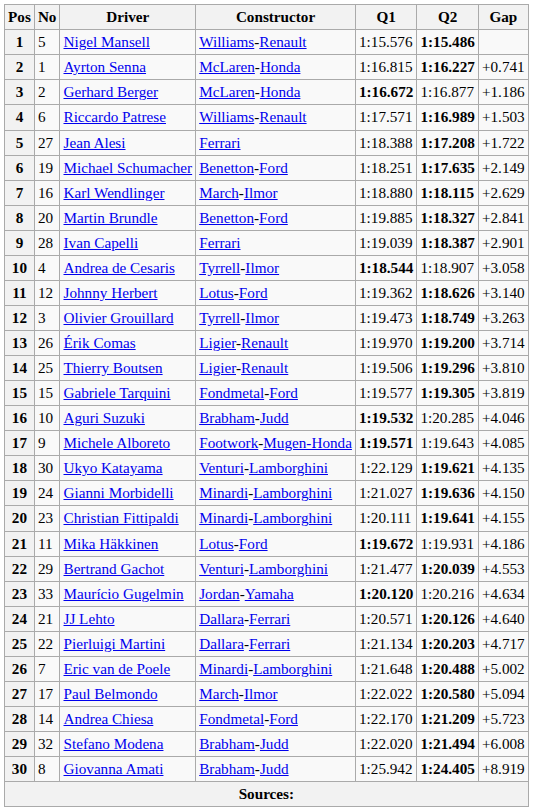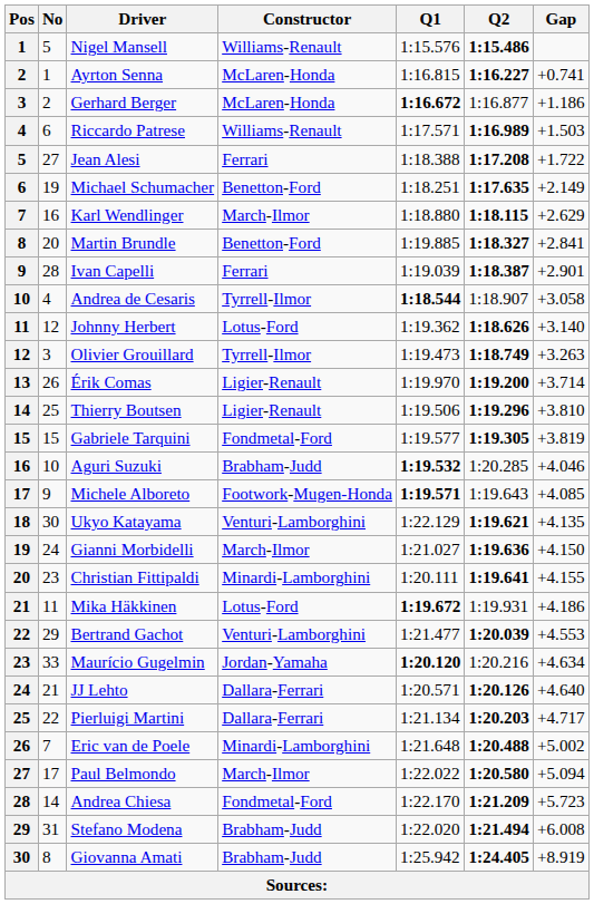 <table class="wikitable sortable" style="font-size: 95%;">
 <tr>
 <th>Pos</th>
 <th>No</th>
 <th>Driver</th>
 <th>Constructor</th>
 <th>Q1</th>
 <th>Q2</th>
 <th>Gap</th>
 </tr>
 <tr>
 <th>1</th>
 <td>5</td>
 <td data-sort-value="man"> <a href='#'>Nigel Mansell</a></td>
 <td><a href='#'>Williams</a>-<a href='#'>Renault</a></td>
 <td>1:15.576</td>
 <td><strong>1:15.486</strong></td>
 <td></td>
 </tr>
 <tr>
 <th>2</th>
 <td>1</td>
 <td data-sort-value="sen"> <a href='#'>Ayrton Senna</a></td>
 <td><a href='#'>McLaren</a>-<a href='#'>Honda</a></td>
 <td>1:16.815</td>
 <td><strong>1:16.227</strong></td>
 <td>+0.741</td>
 </tr>
 <tr>
 <th>3</th>
 <td>2</td>
 <td data-sort-value="ber"> <a href='#'>Gerhard Berger</a></td>
 <td><a href='#'>McLaren</a>-<a href='#'>Honda</a></td>
 <td><strong>1:16.672</strong></td>
 <td>1:16.877</td>
 <td>+1.186</td>
 </tr>
 <tr>
 <th>4</th>
 <td>6</td>
 <td data-sort-value="pat"> <a href='#'>Riccardo Patrese</a></td>
 <td><a href='#'>Williams</a>-<a href='#'>Renault</a></td>
 <td>1:17.571</td>
 <td><strong>1:16.989</strong></td>
 <td>+1.503</td>
 </tr>
 <tr>
 <th>5</th>
 <td>27</td>
 <td data-sort-value="ale"> <a href='#'>Jean Alesi</a></td>
 <td><a href='#'>Ferrari</a></td>
 <td>1:18.388</td>
 <td><strong>1:17.208</strong></td>
 <td>+1.722</td>
 </tr>
 <tr>
 <th>6</th>
 <td>19</td>
 <td data-sort-value="sch"> <a href='#'>Michael Schumacher</a></td>
 <td><a href='#'>Benetton</a>-<a href='#'>Ford</a></td>
 <td>1:18.251</td>
 <td><strong>1:17.635</strong></td>
 <td>+2.149</td>
 </tr>
 <tr>
 <th>7</th>
 <td>16</td>
 <td data-sort-value="wen"> <a href='#'>Karl Wendlinger</a></td>
 <td><a href='#'>March</a>-<a href='#'>Ilmor</a></td>
 <td>1:18.880</td>
 <td><strong>1:18.115</strong></td>
 <td>+2.629</td>
 </tr>
 <tr>
 <th>8</th>
 <td>20</td>
 <td data-sort-value="bru"> <a href='#'>Martin Brundle</a></td>
 <td><a href='#'>Benetton</a>-<a href='#'>Ford</a></td>
 <td>1:19.885</td>
 <td><strong>1:18.327</strong></td>
 <td>+2.841</td>
 </tr>
 <tr>
 <th>9</th>
 <td>28</td>
 <td data-sort-value="cap"> <a href='#'>Ivan Capelli</a></td>
 <td><a href='#'>Ferrari</a></td>
 <td>1:19.039</td>
 <td><strong>1:18.387</strong></td>
 <td>+2.901</td>
 </tr>
 <tr>
 <th>10</th>
 <td>4</td>
 <td data-sort-value="ces"> <a href='#'>Andrea de Cesaris</a></td>
 <td><a href='#'>Tyrrell</a>-<a href='#'>Ilmor</a></td>
 <td><strong>1:18.544</strong></td>
 <td>1:18.907</td>
 <td>+3.058</td>
 </tr>
 <tr>
 <th>11</th>
 <td>12</td>
 <td data-sort-value="her"> <a href='#'>Johnny Herbert</a></td>
 <td><a href='#'>Lotus</a>-<a href='#'>Ford</a></td>
 <td>1:19.362</td>
 <td><strong>1:18.626</strong></td>
 <td>+3.140</td>
 </tr>
 <tr>
 <th>12</th>
 <td>3</td>
 <td data-sort-value="gro"> <a href='#'>Olivier Grouillard</a></td>
 <td><a href='#'>Tyrrell</a>-<a href='#'>Ilmor</a></td>
 <td>1:19.473</td>
 <td><strong>1:18.749</strong></td>
 <td>+3.263</td>
 </tr>
 <tr>
 <th>13</th>
 <td>26</td>
 <td data-sort-value="com"> <a href='#'>Érik Comas</a></td>
 <td><a href='#'>Ligier</a>-<a href='#'>Renault</a></td>
 <td>1:19.970</td>
 <td><strong>1:19.200</strong></td>
 <td>+3.714</td>
 </tr>
 <tr>
 <th>14</th>
 <td>25</td>
 <td data-sort-value="bou"> <a href='#'>Thierry Boutsen</a></td>
 <td><a href='#'>Ligier</a>-<a href='#'>Renault</a></td>
 <td>1:19.506</td>
 <td><strong>1:19.296</strong></td>
 <td>+3.810</td>
 </tr>
 <tr>
 <th>15</th>
 <td>15</td>
 <td data-sort-value="tar"> <a href='#'>Gabriele Tarquini</a></td>
 <td><a href='#'>Fondmetal</a>-<a href='#'>Ford</a></td>
 <td>1:19.577</td>
 <td><strong>1:19.305</strong></td>
 <td>+3.819</td>
 </tr>
 <tr>
 <th>16</th>
 <td>10</td>
 <td data-sort-value="suz"> <a href='#'>Aguri Suzuki</a></td>
 <td><a href='#'>Brabham</a>-<a href='#'>Judd</a></td>
 <td><strong>1:19.532</strong></td>
 <td>1:20.285</td>
 <td>+4.046</td>
 </tr>
 <tr>
 <th>17</th>
 <td>9</td>
 <td data-sort-value="alb"> <a href='#'>Michele Alboreto</a></td>
 <td><a href='#'>Footwork</a>-<a href='#'>Mugen-Honda</a></td>
 <td><strong>1:19.571</strong></td>
 <td>1:19.643</td>
 <td>+4.085</td>
 </tr>
 <tr>
 <th>18</th>
 <td>30</td>
 <td data-sort-value="kat"> <a href='#'>Ukyo Katayama</a></td>
 <td><a href='#'>Venturi</a>-<a href='#'>Lamborghini</a></td>
 <td>1:22.129</td>
 <td><strong>1:19.621</strong></td>
 <td>+4.135</td>
 </tr>
 <tr>
 <th>19</th>
 <td>24</td>
 <td data-sort-value="mor"> <a href='#'>Gianni Morbidelli</a></td>
-<td><a href='#'>Minardi</a>-<a href='#'>Lamborghini</a></td>
+<td><a href='#'>March</a>-<a href='#'>Ilmor</a></td>
 <td>1:21.027</td>
 <td><strong>1:19.636</strong></td>
 <td>+4.150</td>
 </tr>
 <tr>
 <th>20</th>
 <td>23</td>
 <td data-sort-value="fit"> <a href='#'>Christian Fittipaldi</a></td>
 <td><a href='#'>Minardi</a>-<a href='#'>Lamborghini</a></td>
 <td>1:20.111</td>
 <td><strong>1:19.641</strong></td>
 <td>+4.155</td>
 </tr>
 <tr>
 <th>21</th>
 <td>11</td>
 <td data-sort-value="hak"> <a href='#'>Mika Häkkinen</a></td>
 <td><a href='#'>Lotus</a>-<a href='#'>Ford</a></td>
 <td><strong>1:19.672</strong></td>
 <td>1:19.931</td>
 <td>+4.186</td>
 </tr>
 <tr>
 <th>22</th>
 <td>29</td>
 <td data-sort-value="gac"> <a href='#'>Bertrand Gachot</a></td>
 <td><a href='#'>Venturi</a>-<a href='#'>Lamborghini</a></td>
 <td>1:21.477</td>
 <td><strong>1:20.039</strong></td>
 <td>+4.553</td>
 </tr>
 <tr>
 <th>23</th>
 <td>33</td>
 <td data-sort-value="gug"> <a href='#'>Maurício Gugelmin</a></td>
 <td><a href='#'>Jordan</a>-<a href='#'>Yamaha</a></td>
 <td><strong>1:20.120</strong></td>
 <td>1:20.216</td>
 <td>+4.634</td>
 </tr>
 <tr>
 <th>24</th>
 <td>21</td>
 <td data-sort-value="leh"> <a href='#'>JJ Lehto</a></td>
 <td><a href='#'>Dallara</a>-<a href='#'>Ferrari</a></td>
 <td>1:20.571</td>
 <td><strong>1:20.126</strong></td>
 <td>+4.640</td>
 </tr>
 <tr>
 <th>25</th>
 <td>22</td>
 <td data-sort-value="mar"> <a href='#'>Pierluigi Martini</a></td>
 <td><a href='#'>Dallara</a>-<a href='#'>Ferrari</a></td>
 <td>1:21.134</td>
 <td><strong>1:20.203</strong></td>
 <td>+4.717</td>
 </tr>
 <tr>
 <th>26</th>
 <td>7</td>
 <td data-sort-value="vdp"> <a href='#'>Eric van de Poele</a></td>
 <td><a href='#'>Minardi</a>-<a href='#'>Lamborghini</a></td>
 <td>1:21.648</td>
 <td><strong>1:20.488</strong></td>
 <td>+5.002</td>
 </tr>
 <tr>
 <th>27</th>
 <td>17</td>
 <td data-sort-value="bel"> <a href='#'>Paul Belmondo</a></td>
 <td><a href='#'>March</a>-<a href='#'>Ilmor</a></td>
 <td>1:22.022</td>
 <td><strong>1:20.580</strong></td>
 <td>+5.094</td>
 </tr>
 <tr>
 <th>28</th>
 <td>14</td>
 <td data-sort-value="chi"> <a href='#'>Andrea Chiesa</a></td>
 <td><a href='#'>Fondmetal</a>-<a href='#'>Ford</a></td>
 <td>1:22.170</td>
 <td><strong>1:21.209</strong></td>
 <td>+5.723</td>
 </tr>
 <tr>
 <th>29</th>
-<td>32</td>
+<td>31</td>
 <td data-sort-value="mod"> <a href='#'>Stefano Modena</a></td>
 <td><a href='#'>Brabham</a>-<a href='#'>Judd</a></td>
 <td>1:22.020</td>
 <td><strong>1:21.494</strong></td>
 <td>+6.008</td>
 </tr>
 <tr>
 <th>30</th>
 <td>8</td>
 <td data-sort-value="ama"> <a href='#'>Giovanna Amati</a></td>
 <td><a href='#'>Brabham</a>-<a href='#'>Judd</a></td>
 <td>1:25.942</td>
 <td><strong>1:24.405</strong></td>
 <td>+8.919</td>
 </tr>
 <tr>
 <th colspan="7">Sources:</th>
 </tr>
 </table>
